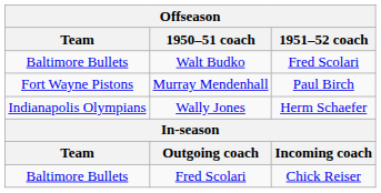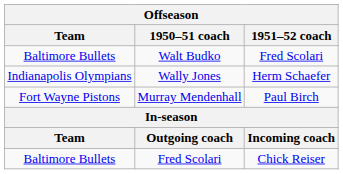 <table class="wikitable" style="text-align:center;">
 <tr>
 <th colspan="3">Offseason</th>
 </tr>
 <tr>
 <th>Team</th>
 <th>1950–51 coach</th>
 <th>1951–52 coach</th>
 </tr>
 <tr>
 <td><a href='#'>Baltimore Bullets</a></td>
 <td><a href='#'>Walt Budko</a></td>
 <td><a href='#'>Fred Scolari</a></td>
 </tr>
 <tr>
+<td><a href='#'>Indianapolis Olympians</a></td>
+<td><a href='#'>Wally Jones</a></td>
+<td><a href='#'>Herm Schaefer</a></td>
+</tr>
+<tr>
 <td><a href='#'>Fort Wayne Pistons</a></td>
 <td><a href='#'>Murray Mendenhall</a></td>
 <td><a href='#'>Paul Birch</a></td>
-</tr>
-<tr>
-<td><a href='#'>Indianapolis Olympians</a></td>
-<td><a href='#'>Wally Jones</a></td>
-<td><a href='#'>Herm Schaefer</a></td>
 </tr>
 <tr>
 <th colspan="3">In-season</th>
 </tr>
 <tr>
 <th>Team</th>
 <th>Outgoing coach</th>
 <th>Incoming coach</th>
 </tr>
 <tr>
 <td><a href='#'>Baltimore Bullets</a></td>
 <td><a href='#'>Fred Scolari</a></td>
 <td><a href='#'>Chick Reiser</a></td>
 </tr>
 </table>
